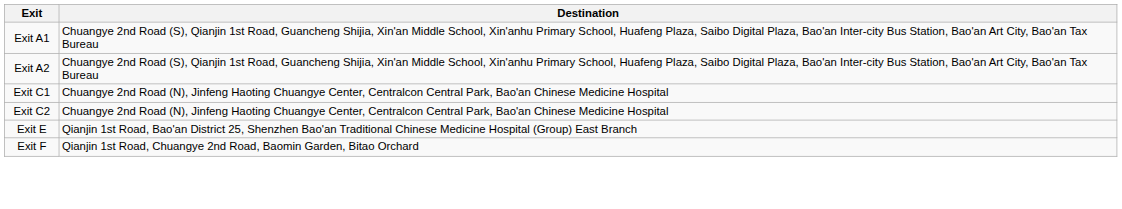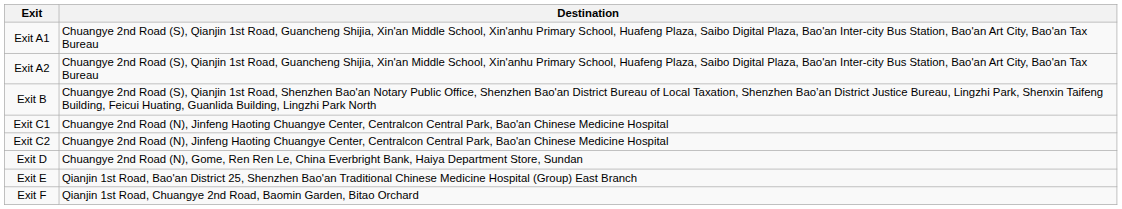 <table class="wikitable">
 <tr>
 <th style="width:70px">Exit</th>
 <th>Destination</th>
 </tr>
 <tr>
 <td align="center">Exit A1</td>
 <td>Chuangye 2nd Road (S), Qianjin 1st Road, Guancheng Shijia, Xin'an Middle School, Xin'anhu Primary School, Huafeng Plaza, Saibo Digital Plaza, Bao'an Inter-city Bus Station, Bao'an Art City, Bao'an Tax Bureau</td>
 </tr>
 <tr>
 <td align="center">Exit A2</td>
 <td>Chuangye 2nd Road (S), Qianjin 1st Road, Guancheng Shijia, Xin'an Middle School, Xin'anhu Primary School, Huafeng Plaza, Saibo Digital Plaza, Bao'an Inter-city Bus Station, Bao'an Art City, Bao'an Tax Bureau</td>
 </tr>
 <tr>
+<td align="center">Exit B</td>
+<td>Chuangye 2nd Road (S), Qianjin 1st Road, Shenzhen Bao'an Notary Public Office, Shenzhen Bao'an District Bureau of Local Taxation, Shenzhen Bao’an District Justice Bureau, Lingzhi Park, Shenxin Taifeng Building, Feicui Huating, Guanlida Building, Lingzhi Park North</td>
+</tr>
+<tr>
 <td align="center">Exit C1</td>
 <td>Chuangye 2nd Road (N), Jinfeng Haoting Chuangye Center, Centralcon Central Park, Bao'an Chinese Medicine Hospital</td>
 </tr>
 <tr>
 <td align="center">Exit C2</td>
 <td>Chuangye 2nd Road (N), Jinfeng Haoting Chuangye Center, Centralcon Central Park, Bao'an Chinese Medicine Hospital</td>
+</tr>
+<tr>
+<td align="center">Exit D</td>
+<td>Chuangye 2nd Road (N), Gome, Ren Ren Le, China Everbright Bank, Haiya Department Store, Sundan</td>
 </tr>
 <tr>
 <td align="center">Exit E</td>
 <td>Qianjin 1st Road, Bao'an District 25, Shenzhen Bao'an Traditional Chinese Medicine Hospital (Group) East Branch</td>
 </tr>
 <tr>
 <td align="center">Exit F</td>
 <td>Qianjin 1st Road, Chuangye 2nd Road, Baomin Garden, Bitao Orchard</td>
 </tr>
 </table>
